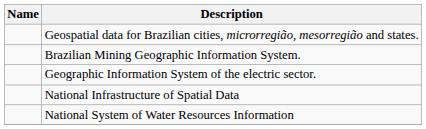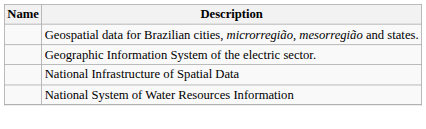 <table class="wikitable sortable" style="text-align: left; color: black;">
 <tr>
 <th data-sort-type="text"><strong>Name</strong></th>
 <th class="unsortable"><strong>Description</strong></th>
 </tr>
 <tr>
 <td align="left"></td>
 <td>Geospatial data for Brazilian cities, <em>microrregião</em>, <em>mesorregião</em> and states.</td>
-</tr>
-<tr>
-<td align="left"></td>
-<td>Brazilian Mining Geographic Information System.</td>
 </tr>
 <tr>
 <td align="left"></td>
 <td>Geographic Information System of the electric sector.</td>
 </tr>
 <tr>
 <td></td>
 <td>National Infrastructure of Spatial Data</td>
 </tr>
 <tr>
 <td><strong></strong></td>
 <td>National System of Water Resources Information</td>
 </tr>
 <tr>
 </tr>
 </table>
